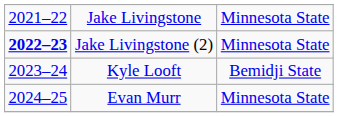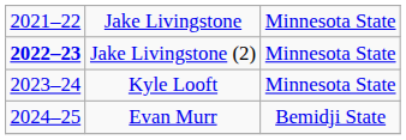 <table class="wikitable sortable">
 <tr>
 </tr>
 <tr align=center>
 <td><a href='#'>2021–22</a></td>
 <td><a href='#'>Jake Livingstone</a></td>
 <td><a href='#'>Minnesota State</a></td>
 </tr>
 <tr align=center>
 <td><strong><a href='#'>2022–23</a></strong></td>
 <td><a href='#'>Jake Livingstone</a> (2)</td>
 <td><a href='#'>Minnesota State</a></td>
 </tr>
 <tr align=center>
 <td><a href='#'>2023–24</a></td>
 <td><a href='#'>Kyle Looft</a></td>
-<td><a href='#'>Bemidji State</a></td>
+<td><a href='#'>Minnesota State</a></td>
 </tr>
 <tr align=center>
 <td><a href='#'>2024–25</a></td>
 <td><a href='#'>Evan Murr</a></td>
-<td><a href='#'>Minnesota State</a></td>
+<td><a href='#'>Bemidji State</a></td>
 </tr>
 <tr>
 </tr>
 </table>
